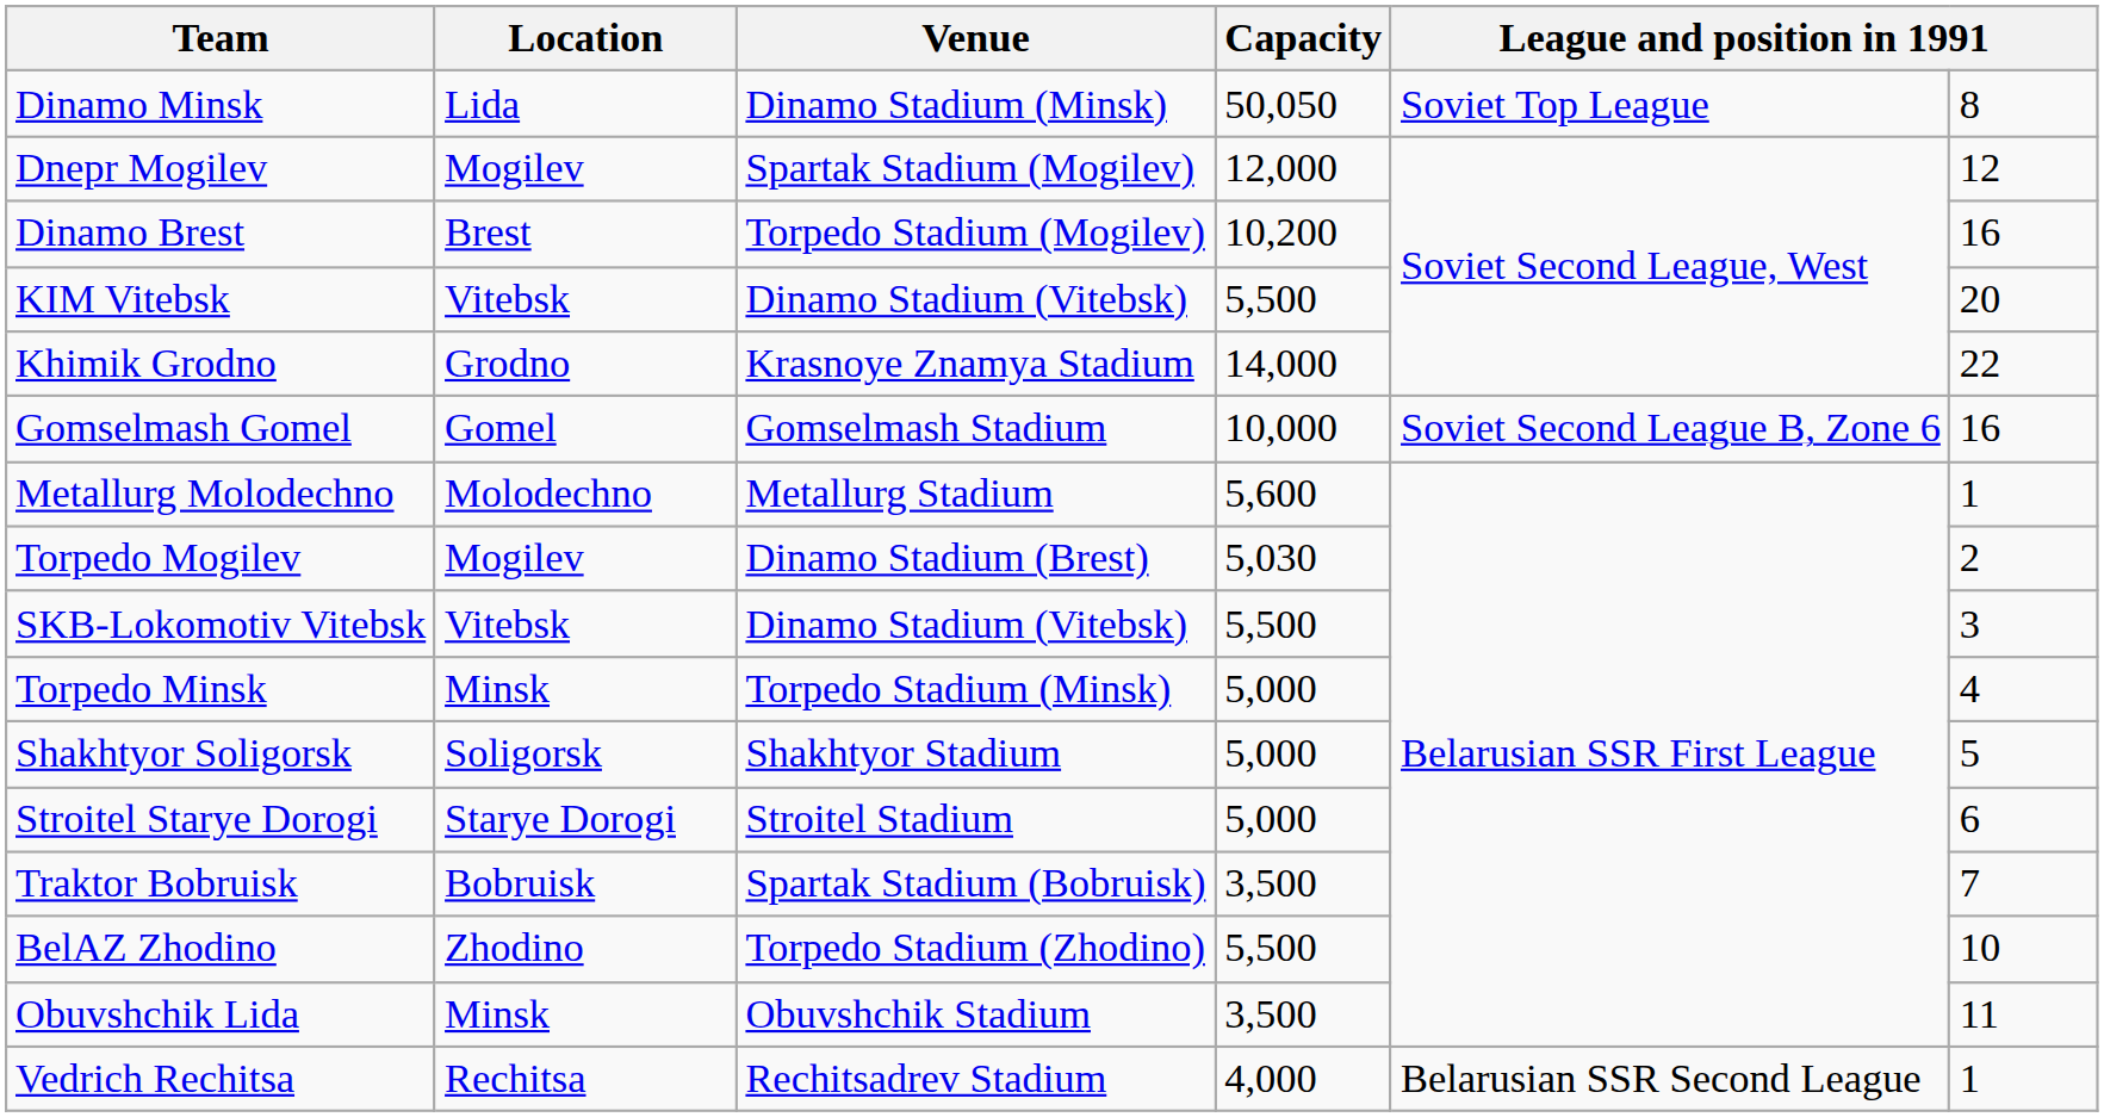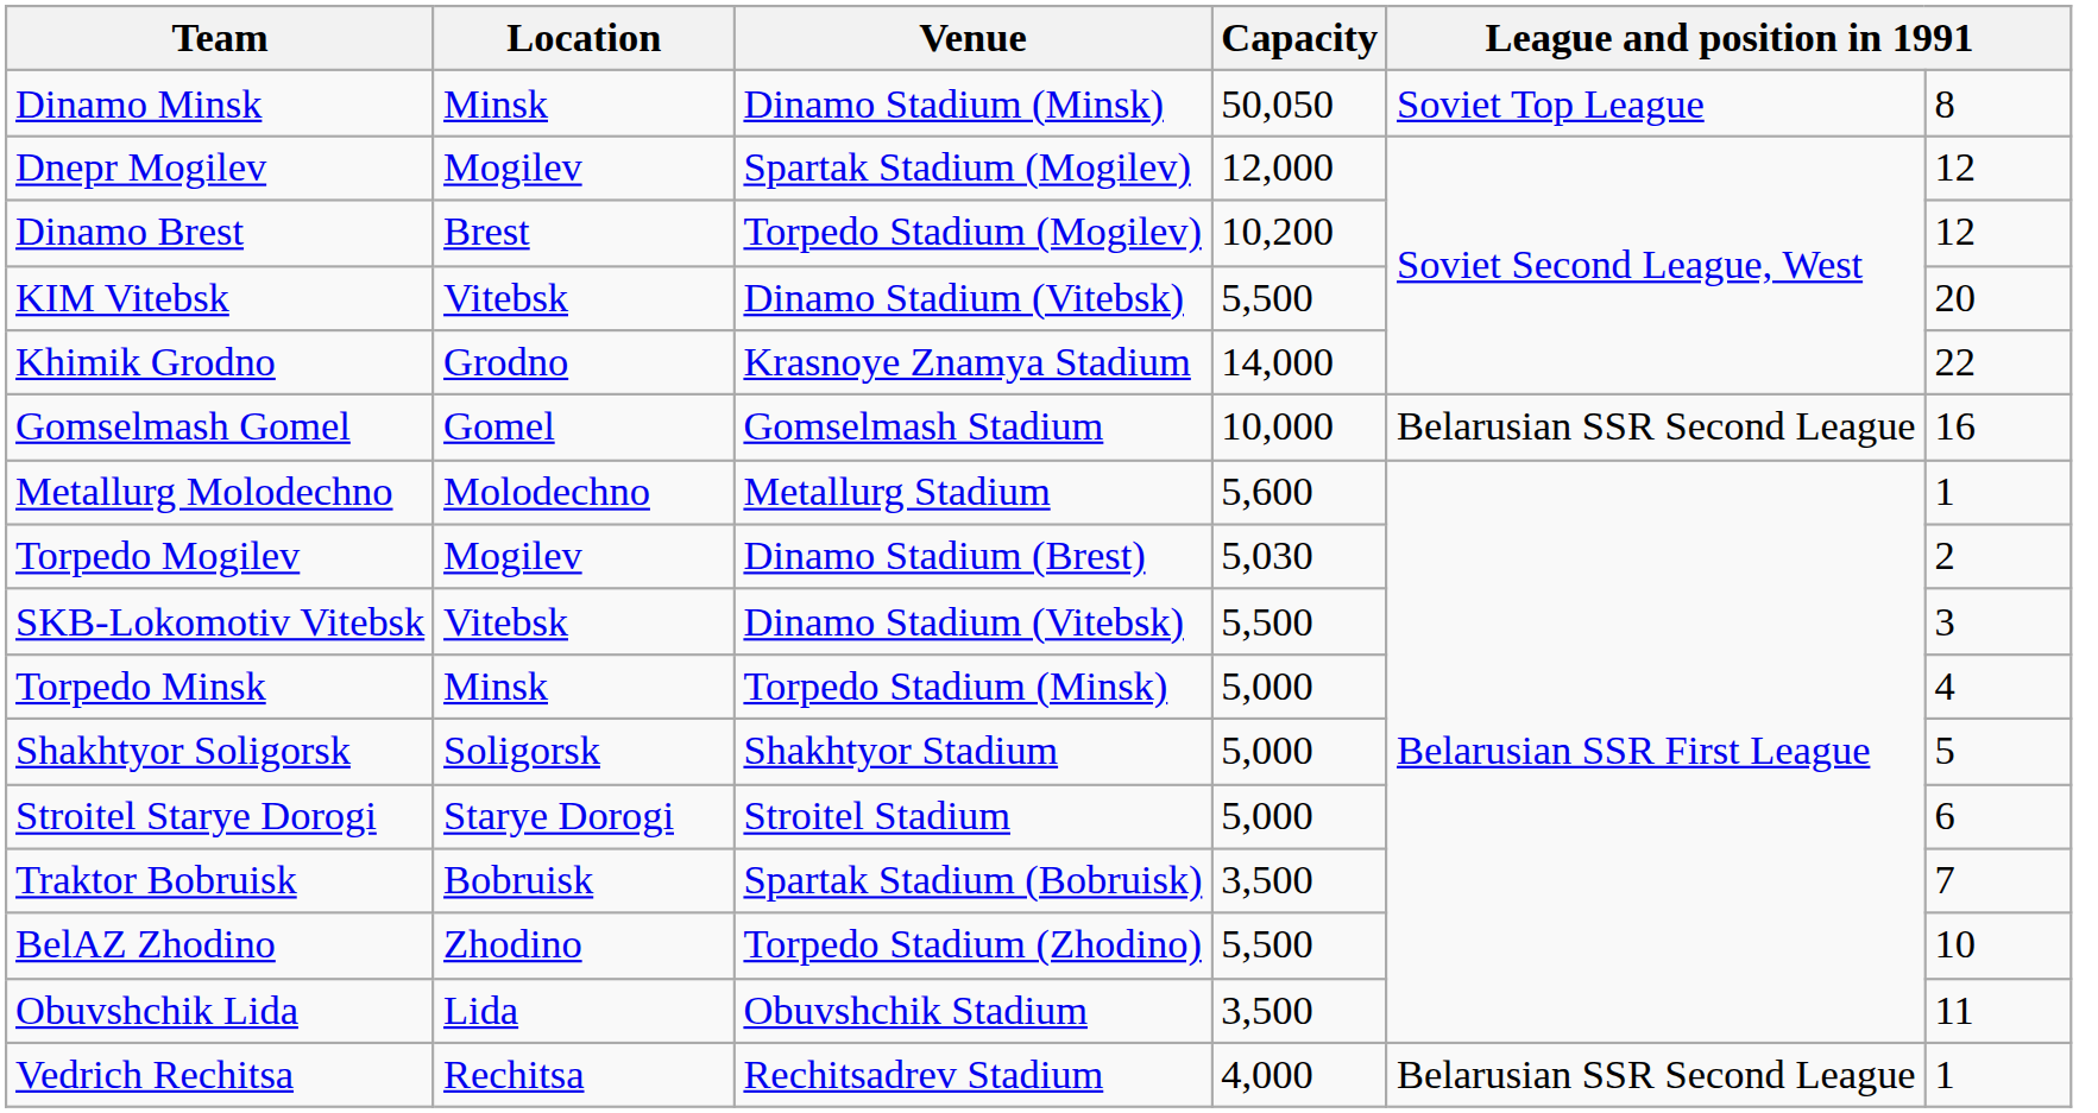 <table class="wikitable" style="text-align:left">
 <tr>
 <th>Team</th>
 <th>Location</th>
 <th>Venue</th>
 <th>Capacity</th>
 <th colspan="2">League and position in 1991</th>
 </tr>
 <tr>
 <td><a href='#'>Dinamo Minsk</a></td>
-<td><a href='#'>Lida</a></td>
+<td width=110><a href='#'>Minsk</a></td>
 <td><a href='#'>Dinamo Stadium (Minsk)</a></td>
 <td width=60>50,050</td>
 <td><a href='#'>Soviet Top League</a></td>
 <td width=50>8</td>
 </tr>
 <tr>
 <td><a href='#'>Dnepr Mogilev</a></td>
 <td><a href='#'>Mogilev</a></td>
 <td><a href='#'>Spartak Stadium (Mogilev)</a></td>
 <td>12,000</td>
 <td rowspan="4"><a href='#'>Soviet Second League, West</a></td>
 <td>12</td>
 </tr>
 <tr>
 <td><a href='#'>Dinamo Brest</a></td>
 <td><a href='#'>Brest</a></td>
 <td><a href='#'>Torpedo Stadium (Mogilev)</a></td>
 <td>10,200</td>
-<td>16</td>
+<td>12</td>
 </tr>
 <tr>
 <td><a href='#'>KIM Vitebsk</a></td>
 <td><a href='#'>Vitebsk</a></td>
 <td><a href='#'>Dinamo Stadium (Vitebsk)</a></td>
 <td>5,500</td>
 <td>20</td>
 </tr>
 <tr>
 <td><a href='#'>Khimik Grodno</a></td>
 <td><a href='#'>Grodno</a></td>
 <td><a href='#'>Krasnoye Znamya Stadium</a></td>
 <td>14,000</td>
 <td>22</td>
 </tr>
 <tr>
 <td><a href='#'>Gomselmash Gomel</a></td>
 <td><a href='#'>Gomel</a></td>
 <td><a href='#'>Gomselmash Stadium</a></td>
 <td>10,000</td>
-<td><a href='#'>Soviet Second League B, Zone 6</a></td>
+<td>Belarusian SSR Second League</td>
 <td>16</td>
 </tr>
 <tr>
 <td><a href='#'>Metallurg Molodechno</a></td>
 <td><a href='#'>Molodechno</a></td>
 <td><a href='#'>Metallurg Stadium</a></td>
 <td>5,600</td>
 <td rowspan="9"><a href='#'>Belarusian SSR First League</a></td>
 <td>1</td>
 </tr>
 <tr>
 <td><a href='#'>Torpedo Mogilev</a></td>
 <td><a href='#'>Mogilev</a></td>
 <td><a href='#'>Dinamo Stadium (Brest)</a></td>
 <td>5,030</td>
 <td>2</td>
 </tr>
 <tr>
 <td><a href='#'>SKB-Lokomotiv Vitebsk</a></td>
 <td><a href='#'>Vitebsk</a></td>
 <td><a href='#'>Dinamo Stadium (Vitebsk)</a></td>
 <td>5,500</td>
 <td>3</td>
 </tr>
 <tr>
 <td><a href='#'>Torpedo Minsk</a></td>
 <td><a href='#'>Minsk</a></td>
 <td><a href='#'>Torpedo Stadium (Minsk)</a></td>
 <td>5,000</td>
 <td>4</td>
 </tr>
 <tr>
 <td><a href='#'>Shakhtyor Soligorsk</a></td>
 <td><a href='#'>Soligorsk</a></td>
 <td><a href='#'>Shakhtyor Stadium</a></td>
 <td>5,000</td>
 <td>5</td>
 </tr>
 <tr>
 <td><a href='#'>Stroitel Starye Dorogi</a></td>
 <td><a href='#'>Starye Dorogi</a></td>
 <td><a href='#'>Stroitel Stadium</a></td>
 <td>5,000</td>
 <td>6</td>
 </tr>
 <tr>
 <td><a href='#'>Traktor Bobruisk</a></td>
 <td><a href='#'>Bobruisk</a></td>
 <td><a href='#'>Spartak Stadium (Bobruisk)</a></td>
 <td>3,500</td>
 <td>7</td>
 </tr>
 <tr>
 <td><a href='#'>BelAZ Zhodino</a></td>
 <td><a href='#'>Zhodino</a></td>
 <td><a href='#'>Torpedo Stadium (Zhodino)</a></td>
 <td>5,500</td>
 <td>10</td>
 </tr>
 <tr>
 <td><a href='#'>Obuvshchik Lida</a></td>
-<td width=110><a href='#'>Minsk</a></td>
+<td><a href='#'>Lida</a></td>
 <td><a href='#'>Obuvshchik Stadium</a></td>
 <td>3,500</td>
 <td>11</td>
 </tr>
 <tr>
 <td><a href='#'>Vedrich Rechitsa</a></td>
 <td><a href='#'>Rechitsa</a></td>
 <td><a href='#'>Rechitsadrev Stadium</a></td>
 <td>4,000</td>
 <td>Belarusian SSR Second League</td>
 <td>1</td>
 </tr>
 </table>
